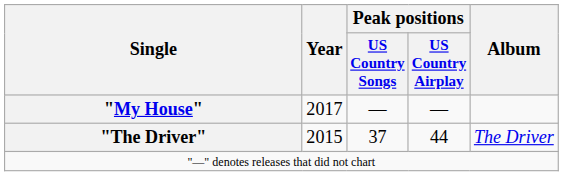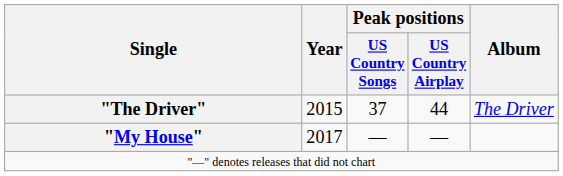 <table class="wikitable plainrowheaders" style="text-align:center;">
 <tr>
 <th rowspan="2" style="width:16em;">Single</th>
 <th rowspan="2">Year</th>
 <th colspan="2">Peak positions</th>
 <th rowspan="2">Album</th>
 </tr>
 <tr style="font-size:smaller;">
 <th style="width:45px;"><a href='#'>US Country Songs</a><br></th>
 <th style="width:45px;"><a href='#'>US Country Airplay</a><br></th>
 </tr>
 <tr>
+<th scope="row">"The Driver"<br></th>
+<td>2015</td>
+<td>37</td>
+<td>44</td>
+<td><em><a href='#'>The Driver</a></em></td>
+</tr>
+<tr>
 <th scope="row">"<a href='#'>My House</a>"<br></th>
 <td>2017</td>
 <td>—</td>
 <td>—</td>
 <td></td>
 </tr>
 <tr>
-<th scope="row">"The Driver"<br></th>
-<td>2015</td>
-<td>37</td>
-<td>44</td>
-<td><em><a href='#'>The Driver</a></em></td>
-</tr>
-<tr>
 <td colspan="5" style="font-size:8pt">"—" denotes releases that did not chart</td>
 </tr>
 </table>
